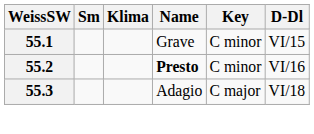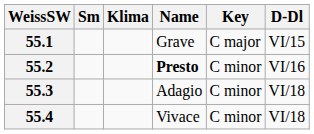 <table border="1" class="wikitable sortable">
 <tr>
 <th data-sort-type="number">WeissSW</th>
 <th>Sm</th>
 <th>Klima</th>
 <th class="unsortable">Name</th>
 <th class="unsortable">Key</th>
 <th>D-Dl</th>
 </tr>
 <tr>
 <th data-sort-value="1">55.1</th>
 <td></td>
 <td></td>
 <td>Grave</td>
-<td>C minor</td>
+<td>C major</td>
 <td>VI/15</td>
 </tr>
 <tr>
 <th data-sort-value="2">55.2</th>
 <td></td>
 <td></td>
 <td><strong>Presto</strong></td>
 <td>C minor</td>
 <td>VI/16</td>
 </tr>
 <tr>
 <th data-sort-value="3">55.3</th>
 <td></td>
 <td></td>
 <td>Adagio</td>
-<td>C major</td>
+<td>C minor</td>
+<td>VI/18</td>
+</tr>
+<tr>
+<th data-sort-value="4">55.4</th>
+<td></td>
+<td></td>
+<td>Vivace</td>
+<td>C minor</td>
 <td>VI/18</td>
 </tr>
 </table>
